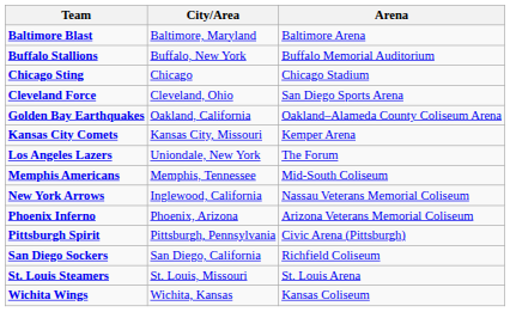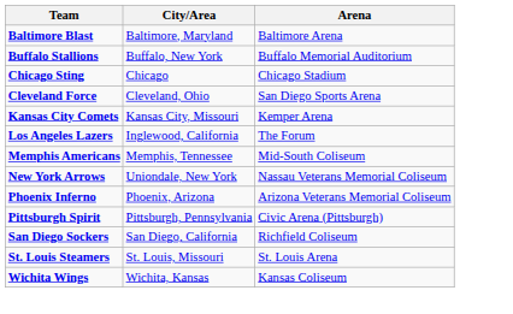 <table class="wikitable">
 <tr>
 <th>Team</th>
 <th>City/Area</th>
 <th>Arena</th>
 </tr>
 <tr>
 <td><strong><a href='#'>Baltimore Blast</a></strong></td>
 <td><a href='#'>Baltimore, Maryland</a></td>
 <td><a href='#'>Baltimore Arena</a></td>
 </tr>
 <tr>
 <td><strong><a href='#'>Buffalo Stallions</a></strong></td>
 <td><a href='#'>Buffalo, New York</a></td>
 <td><a href='#'>Buffalo Memorial Auditorium</a></td>
 </tr>
 <tr>
 <td><strong><a href='#'>Chicago Sting</a></strong></td>
 <td><a href='#'>Chicago</a></td>
 <td><a href='#'>Chicago Stadium</a></td>
 </tr>
 <tr>
 <td><strong><a href='#'>Cleveland Force</a></strong></td>
 <td><a href='#'>Cleveland, Ohio</a></td>
 <td><a href='#'>San Diego Sports Arena</a></td>
 </tr>
 <tr>
-<td><strong><a href='#'>Golden Bay Earthquakes</a></strong></td>
-<td><a href='#'>Oakland, California</a></td>
-<td><a href='#'>Oakland–Alameda County Coliseum Arena</a></td>
-</tr>
-<tr>
 <td><strong><a href='#'>Kansas City Comets</a></strong></td>
 <td><a href='#'>Kansas City, Missouri</a></td>
 <td><a href='#'>Kemper Arena</a></td>
 </tr>
 <tr>
 <td><strong><a href='#'>Los Angeles Lazers</a></strong></td>
-<td><a href='#'>Uniondale, New York</a></td>
+<td><a href='#'>Inglewood, California</a></td>
 <td><a href='#'>The Forum</a></td>
 </tr>
 <tr>
 <td><strong><a href='#'>Memphis Americans</a></strong></td>
 <td><a href='#'>Memphis, Tennessee</a></td>
 <td><a href='#'>Mid-South Coliseum</a></td>
 </tr>
 <tr>
 <td><strong><a href='#'>New York Arrows</a></strong></td>
-<td><a href='#'>Inglewood, California</a></td>
+<td><a href='#'>Uniondale, New York</a></td>
 <td><a href='#'>Nassau Veterans Memorial Coliseum</a></td>
 </tr>
 <tr>
 <td><strong><a href='#'>Phoenix Inferno</a></strong></td>
 <td><a href='#'>Phoenix, Arizona</a></td>
 <td><a href='#'>Arizona Veterans Memorial Coliseum</a></td>
 </tr>
 <tr>
 <td><strong><a href='#'>Pittsburgh Spirit</a></strong></td>
 <td><a href='#'>Pittsburgh, Pennsylvania</a></td>
 <td><a href='#'>Civic Arena (Pittsburgh)</a></td>
 </tr>
 <tr>
 <td><strong><a href='#'>San Diego Sockers</a></strong></td>
 <td><a href='#'>San Diego, California</a></td>
 <td><a href='#'>Richfield Coliseum</a></td>
 </tr>
 <tr>
 <td><strong><a href='#'>St. Louis Steamers</a></strong></td>
 <td><a href='#'>St. Louis, Missouri</a></td>
 <td><a href='#'>St. Louis Arena</a></td>
 </tr>
 <tr>
 <td><strong><a href='#'>Wichita Wings</a></strong></td>
 <td><a href='#'>Wichita, Kansas</a></td>
 <td><a href='#'>Kansas Coliseum</a></td>
 </tr>
 </table>
